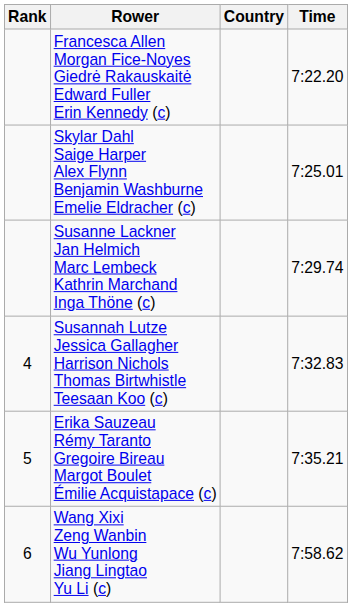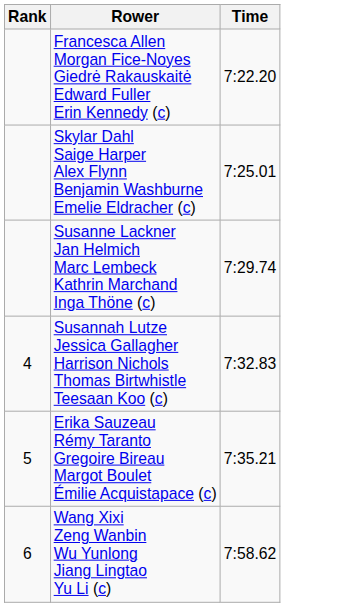 <table class="wikitable" style="text-align:center">
 <tr>
 <th>Rank</th>
 <th>Rower</th>
-<th>Country</th>
 <th>Time</th>
 </tr>
 <tr>
 <td></td>
 <td align="left"><a href='#'>Francesca Allen</a><br><a href='#'>Morgan Fice-Noyes</a><br><a href='#'>Giedrė Rakauskaitė</a><br><a href='#'>Edward Fuller</a><br><a href='#'>Erin Kennedy</a> (<a href='#'>c</a>)</td>
-<td align="left"></td>
 <td>7:22.20</td>
 </tr>
 <tr>
 <td></td>
 <td align="left"><a href='#'>Skylar Dahl</a><br><a href='#'>Saige Harper</a><br><a href='#'>Alex Flynn</a><br><a href='#'>Benjamin Washburne</a><br><a href='#'>Emelie Eldracher</a> (<a href='#'>c</a>)</td>
-<td align="left"></td>
 <td>7:25.01</td>
 </tr>
 <tr>
 <td></td>
 <td align="left"><a href='#'>Susanne Lackner</a><br><a href='#'>Jan Helmich</a><br><a href='#'>Marc Lembeck</a><br><a href='#'>Kathrin Marchand</a><br><a href='#'>Inga Thöne</a> (<a href='#'>c</a>)</td>
-<td align="left"></td>
 <td>7:29.74</td>
 </tr>
 <tr>
 <td>4</td>
 <td align="left"><a href='#'>Susannah Lutze</a><br><a href='#'>Jessica Gallagher</a><br><a href='#'>Harrison Nichols</a><br><a href='#'>Thomas Birtwhistle</a><br><a href='#'>Teesaan Koo</a> (<a href='#'>c</a>)</td>
-<td align="left"></td>
 <td>7:32.83</td>
 </tr>
 <tr>
 <td>5</td>
 <td align="left"><a href='#'>Erika Sauzeau</a><br><a href='#'>Rémy Taranto</a><br><a href='#'>Gregoire Bireau</a><br><a href='#'>Margot Boulet</a><br><a href='#'>Émilie Acquistapace</a> (<a href='#'>c</a>)</td>
-<td align="left"></td>
 <td>7:35.21</td>
 </tr>
 <tr>
 <td>6</td>
 <td align="left"><a href='#'>Wang Xixi</a><br><a href='#'>Zeng Wanbin</a><br><a href='#'>Wu Yunlong</a><br><a href='#'>Jiang Lingtao</a><br><a href='#'>Yu Li</a> (<a href='#'>c</a>)</td>
-<td align="left"></td>
 <td>7:58.62</td>
 </tr>
 </table>
